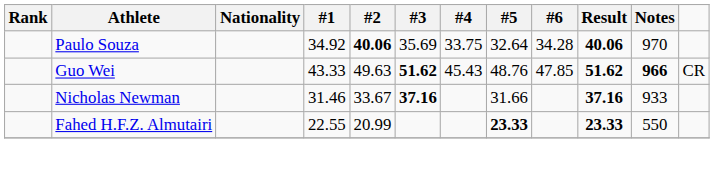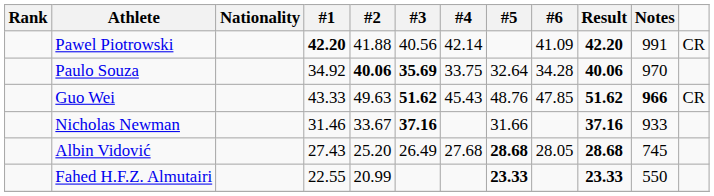 <table class="wikitable sortable" style="text-align:center">
 <tr>
 <th>Rank</th>
 <th>Athlete</th>
 <th>Nationality</th>
 <th>#1</th>
 <th>#2</th>
 <th>#3</th>
 <th>#4</th>
 <th>#5</th>
 <th>#6</th>
 <th>Result</th>
 <th>Notes</th>
 </tr>
 <tr>
 <td></td>
+<td align=left><a href='#'>Pawel Piotrowski</a></td>
+<td align=left></td>
+<td><strong>42.20</strong></td>
+<td>41.88</td>
+<td>40.56</td>
+<td>42.14</td>
+<td></td>
+<td>41.09</td>
+<td><strong>42.20</strong></td>
+<td>991</td>
+<td>CR</td>
+</tr>
+<tr>
+<td></td>
 <td align=left><a href='#'>Paulo Souza</a></td>
 <td align=left></td>
 <td>34.92</td>
 <td><strong>40.06</strong></td>
-<td>35.69</td>
+<td><strong>35.69</strong></td>
 <td>33.75</td>
 <td>32.64</td>
 <td>34.28</td>
 <td><strong>40.06</strong></td>
 <td>970</td>
 <td></td>
 </tr>
 <tr>
 <td></td>
 <td align=left><a href='#'>Guo Wei</a></td>
 <td align=left></td>
 <td>43.33</td>
 <td>49.63</td>
 <td><strong>51.62</strong></td>
 <td>45.43</td>
 <td>48.76</td>
 <td>47.85</td>
 <td><strong>51.62</strong></td>
 <td><strong>966</strong></td>
 <td>CR</td>
 </tr>
 <tr>
 <td></td>
 <td align=left><a href='#'>Nicholas Newman</a></td>
 <td align=left></td>
 <td>31.46</td>
 <td>33.67</td>
 <td><strong>37.16</strong></td>
 <td></td>
 <td>31.66</td>
 <td></td>
 <td><strong>37.16</strong></td>
 <td>933</td>
 <td></td>
 </tr>
 <tr>
 <td></td>
+<td align=left><a href='#'>Albin Vidović</a></td>
+<td align=left></td>
+<td>27.43</td>
+<td>25.20</td>
+<td>26.49</td>
+<td>27.68</td>
+<td><strong>28.68</strong></td>
+<td>28.05</td>
+<td><strong>28.68</strong></td>
+<td>745</td>
+<td></td>
+</tr>
+<tr>
+<td></td>
 <td align=left><a href='#'>Fahed H.F.Z. Almutairi</a></td>
 <td align=left></td>
 <td>22.55</td>
 <td>20.99</td>
 <td></td>
 <td></td>
 <td><strong>23.33</strong></td>
 <td></td>
 <td><strong>23.33</strong></td>
 <td>550</td>
 <td></td>
 </tr>
 <tr>
 </tr>
 </table>
